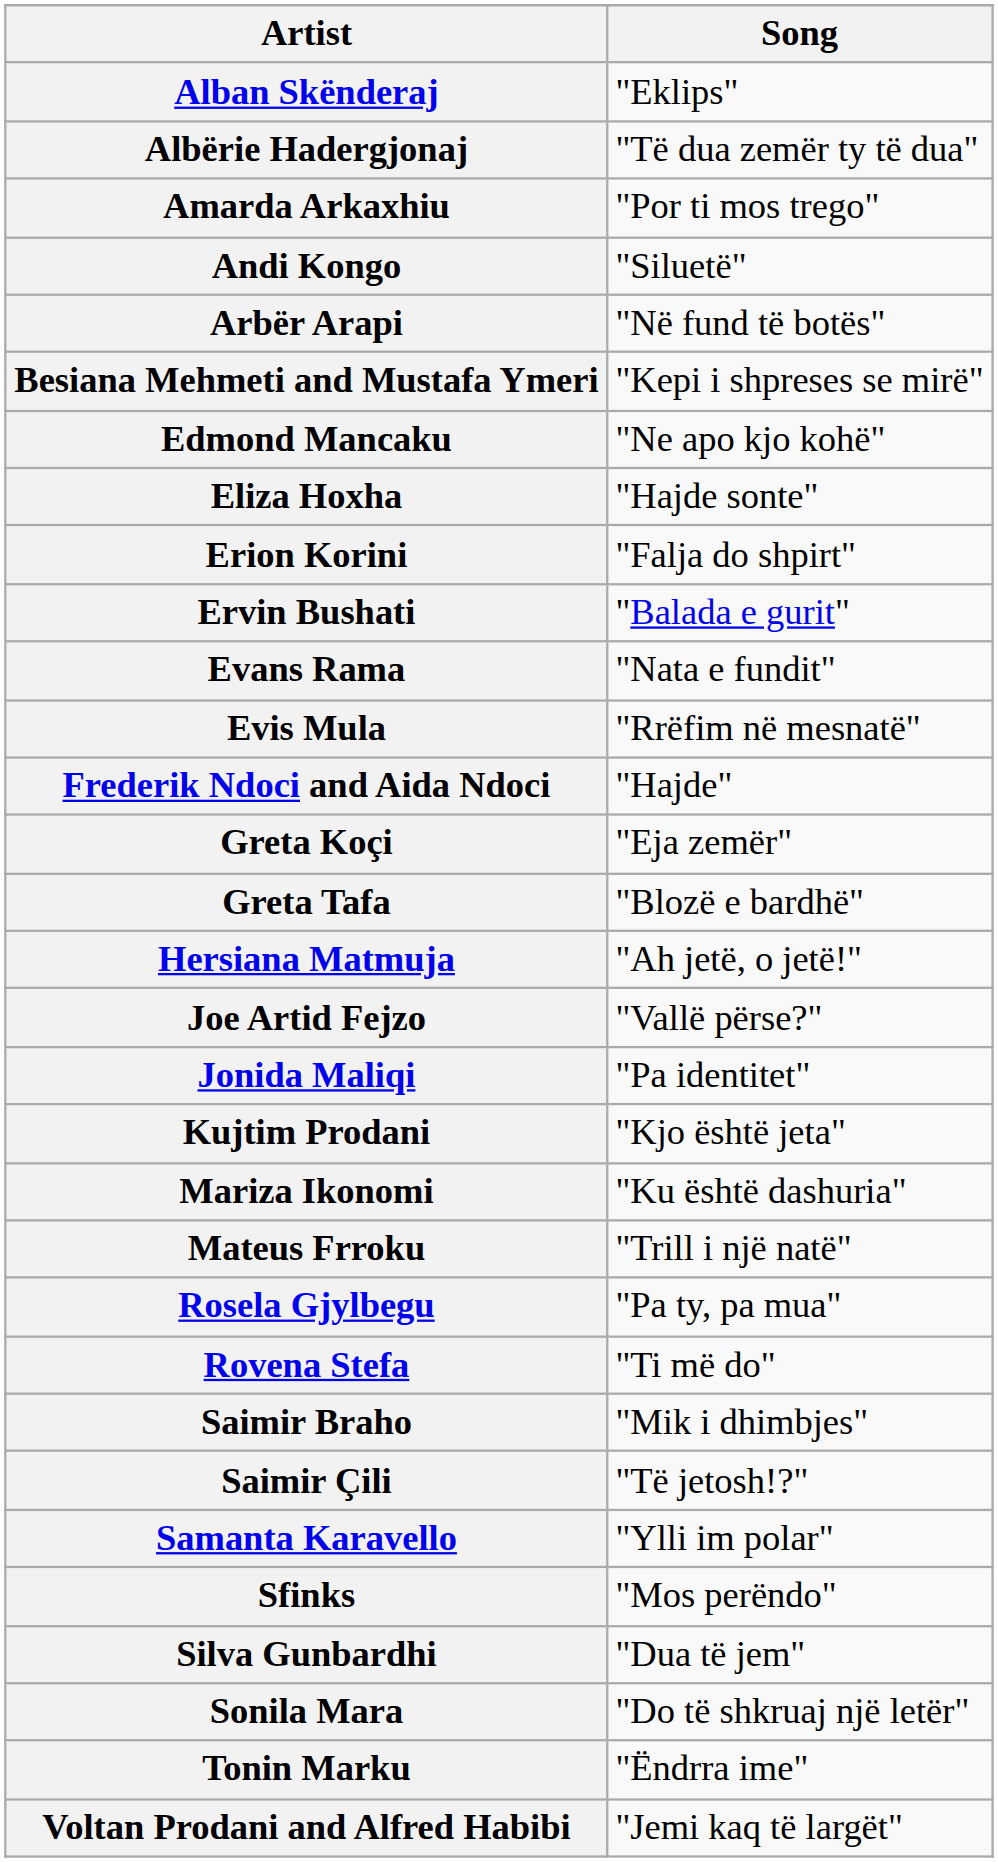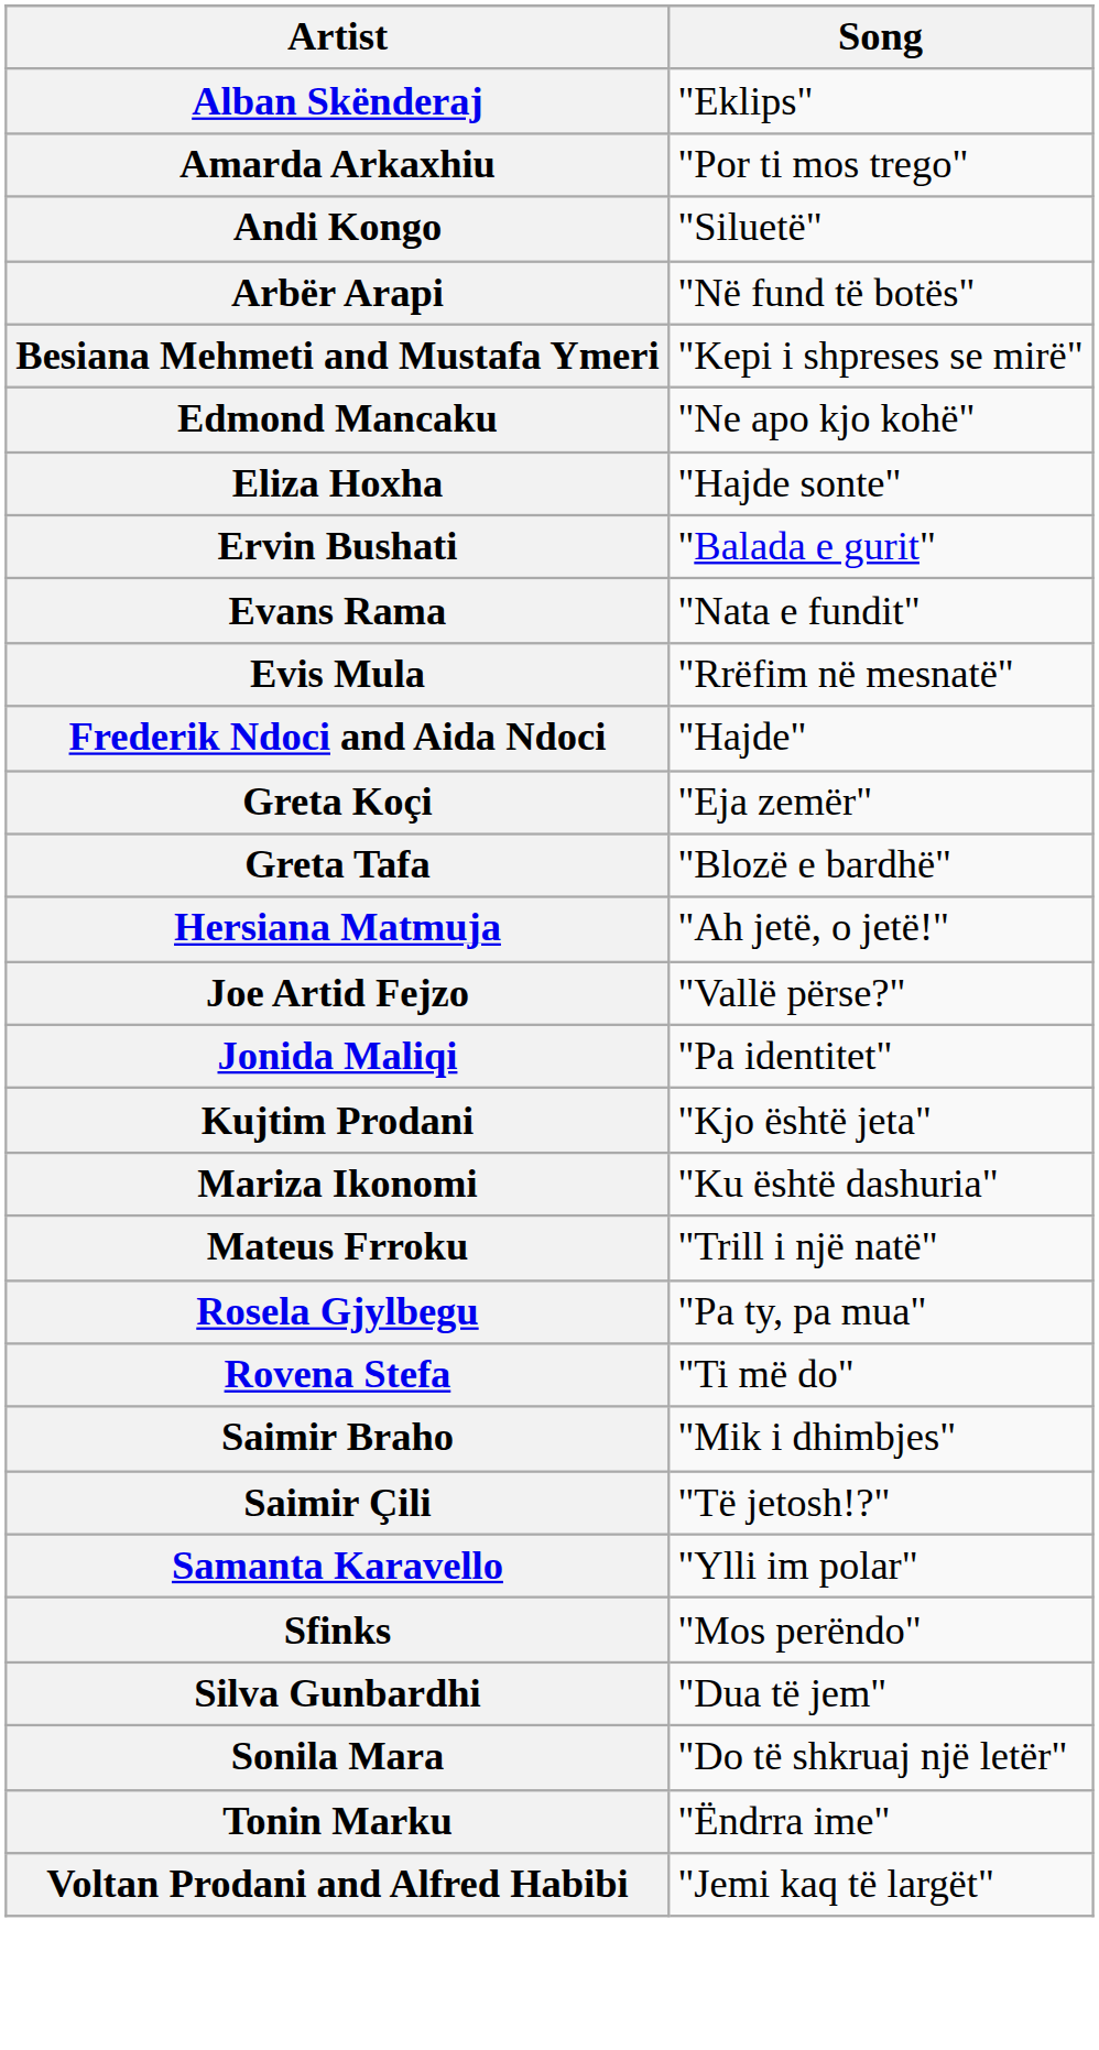 <table class="wikitable sortable plainrowheaders" style="margin: 1em auto 1em auto">
 <tr>
 </tr>
 <tr>
 <th scope="col">Artist</th>
 <th scope="col">Song</th>
 </tr>
 <tr>
 <th scope="row"><a href='#'>Alban Skënderaj</a></th>
 <td>"Eklips"</td>
-</tr>
-<tr>
-<th scope="row">Albërie Hadergjonaj</th>
-<td>"Të dua zemër ty të dua"</td>
 </tr>
 <tr>
 <th scope="row">Amarda Arkaxhiu</th>
 <td>"Por ti mos trego"</td>
 </tr>
 <tr>
 <th scope="row">Andi Kongo</th>
 <td>"Siluetë"</td>
 </tr>
 <tr>
 <th scope="row">Arbër Arapi</th>
 <td>"Në fund të botës"</td>
 </tr>
 <tr>
 <th scope="row">Besiana Mehmeti and Mustafa Ymeri</th>
 <td>"Kepi i shpreses se mirë"</td>
 </tr>
 <tr>
 <th scope="row">Edmond Mancaku</th>
 <td>"Ne apo kjo kohë"</td>
 </tr>
 <tr>
 <th scope="row">Eliza Hoxha</th>
 <td>"Hajde sonte"</td>
-</tr>
-<tr>
-<th scope="row">Erion Korini</th>
-<td>"Falja do shpirt"</td>
 </tr>
 <tr>
 <th scope="row">Ervin Bushati</th>
 <td>"<a href='#'>Balada e gurit</a>"</td>
 </tr>
 <tr>
 <th scope="row">Evans Rama</th>
 <td>"Nata e fundit"</td>
 </tr>
 <tr>
 <th scope="row">Evis Mula</th>
 <td>"Rrëfim në mesnatë"</td>
 </tr>
 <tr>
 <th scope="row"><a href='#'>Frederik Ndoci</a> and Aida Ndoci</th>
 <td>"Hajde"</td>
 </tr>
 <tr>
 <th scope="row">Greta Koçi</th>
 <td>"Eja zemër"</td>
 </tr>
 <tr>
 <th scope="row">Greta Tafa</th>
 <td>"Blozë e bardhë"</td>
 </tr>
 <tr>
 <th scope="row"><a href='#'>Hersiana Matmuja</a></th>
 <td>"Ah jetë, o jetë!"</td>
 </tr>
 <tr>
 <th scope="row">Joe Artid Fejzo</th>
 <td>"Vallë përse?"</td>
 </tr>
 <tr>
 <th scope="row"><a href='#'>Jonida Maliqi</a></th>
 <td>"Pa identitet"</td>
 </tr>
 <tr>
 <th scope="row">Kujtim Prodani</th>
 <td>"Kjo është jeta"</td>
 </tr>
 <tr>
 <th scope="row">Mariza Ikonomi</th>
 <td>"Ku është dashuria"</td>
 </tr>
 <tr>
 <th scope="row">Mateus Frroku</th>
 <td>"Trill i një natë"</td>
 </tr>
 <tr>
 <th scope="row"><a href='#'>Rosela Gjylbegu</a></th>
 <td>"Pa ty, pa mua"</td>
 </tr>
 <tr>
 <th scope="row"><a href='#'>Rovena Stefa</a></th>
 <td>"Ti më do"</td>
 </tr>
 <tr>
 <th scope="row">Saimir Braho</th>
 <td>"Mik i dhimbjes"</td>
 </tr>
 <tr>
 <th scope="row">Saimir Çili</th>
 <td>"Të jetosh!?"</td>
 </tr>
 <tr>
 <th scope="row"><a href='#'>Samanta Karavello</a></th>
 <td>"Ylli im polar"</td>
 </tr>
 <tr>
 <th scope="row">Sfinks</th>
 <td>"Mos perëndo"</td>
 </tr>
 <tr>
 <th scope="row">Silva Gunbardhi</th>
 <td>"Dua të jem"</td>
 </tr>
 <tr>
 <th scope="row">Sonila Mara</th>
 <td>"Do të shkruaj një letër"</td>
 </tr>
 <tr>
 <th scope="row">Tonin Marku</th>
 <td>"Ëndrra ime"</td>
 </tr>
 <tr>
 <th scope="row">Voltan Prodani and Alfred Habibi</th>
 <td>"Jemi kaq të largët"</td>
 </tr>
 </table>
